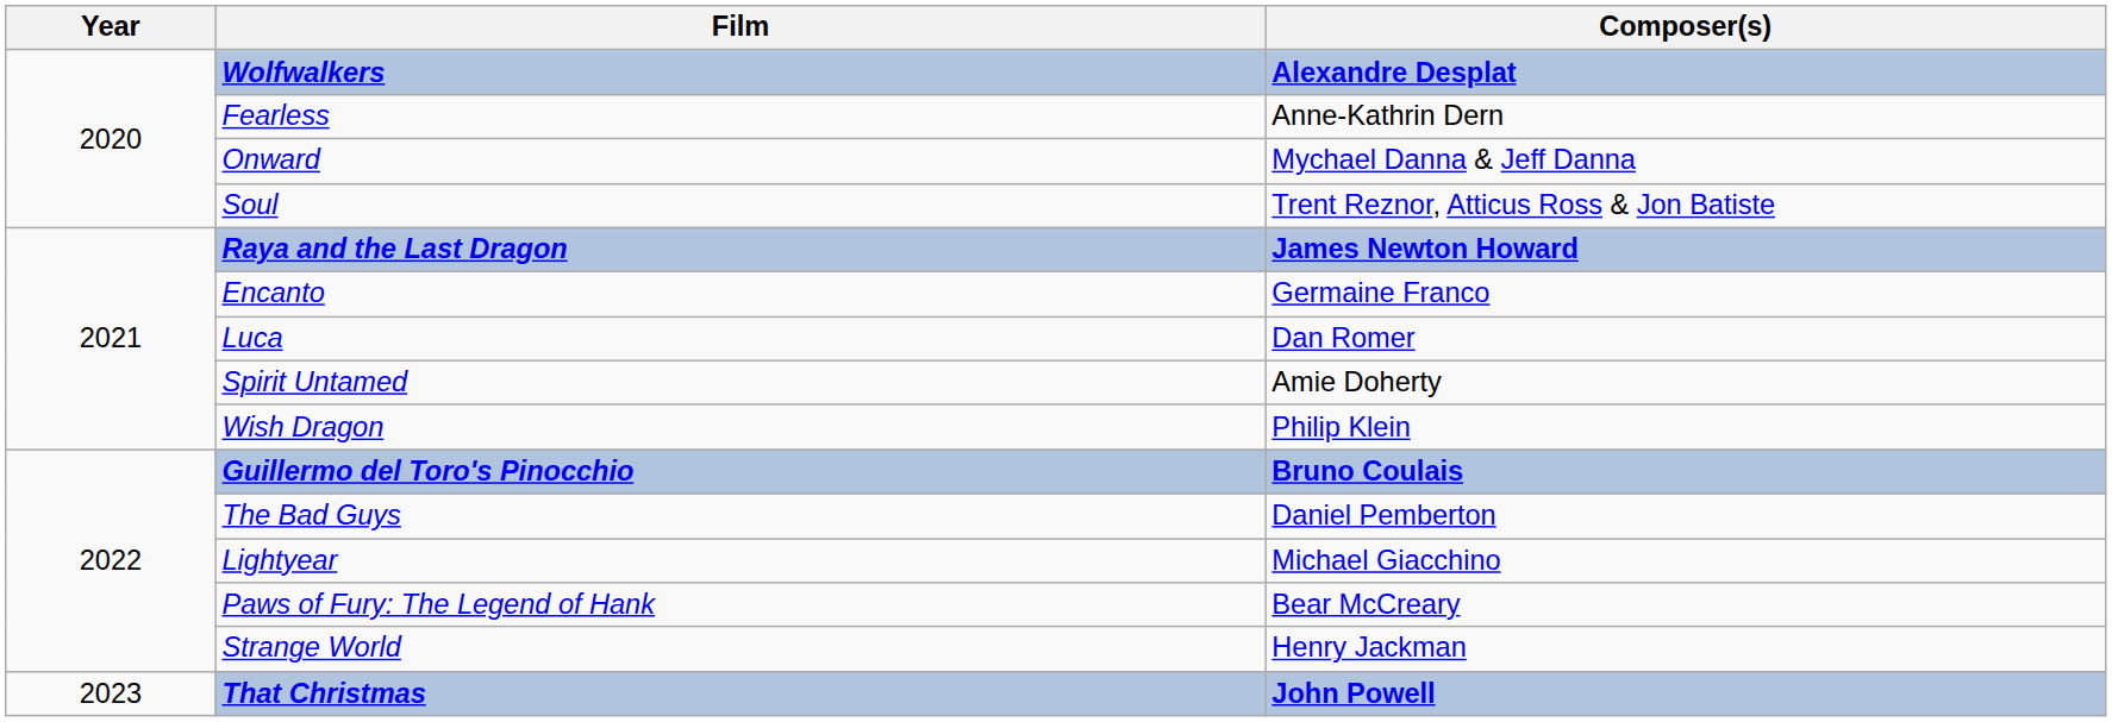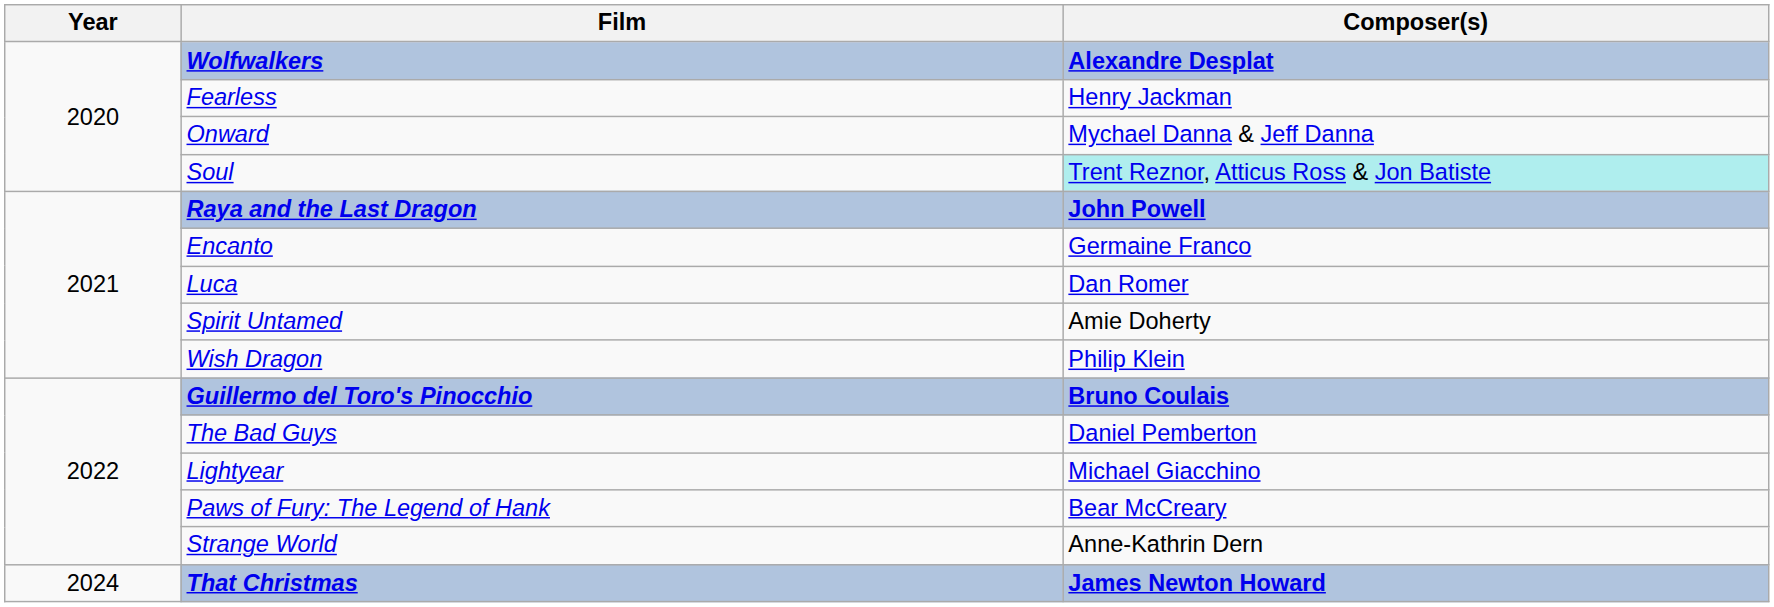 <table class="wikitable" width="95%" cellpadding="5">
 <tr>
 <th width="10%">Year</th>
 <th width="50%">Film</th>
 <th width="40%">Composer(s)</th>
 </tr>
 <tr>
 <td rowspan="4" style="text-align:center;">2020<br></td>
 <td style="background:#B0C4DE;"><strong><em><a href='#'>Wolfwalkers</a></em></strong></td>
 <td style="background:#B0C4DE;"><strong><a href='#'>Alexandre Desplat</a></strong></td>
 </tr>
 <tr>
 <td><em><a href='#'>Fearless</a></em></td>
-<td>Anne-Kathrin Dern</td>
+<td><a href='#'>Henry Jackman</a></td>
 </tr>
 <tr>
 <td><em><a href='#'>Onward</a></em></td>
 <td><a href='#'>Mychael Danna</a> & <a href='#'>Jeff Danna</a></td>
 </tr>
 <tr>
 <td><em><a href='#'>Soul</a></em></td>
-<td><a href='#'>Trent Reznor</a>, <a href='#'>Atticus Ross</a> & <a href='#'>Jon Batiste</a></td>
+<td style="background: paleturquoise;"><a href='#'>Trent Reznor</a>, <a href='#'>Atticus Ross</a> & <a href='#'>Jon Batiste</a></td>
 </tr>
 <tr>
 <td rowspan="5" style="text-align:center;">2021<br></td>
 <td style="background:#B0C4DE;"><strong><em><a href='#'>Raya and the Last Dragon</a></em></strong></td>
-<td style="background:#B0C4DE;"><strong><a href='#'>James Newton Howard</a></strong></td>
+<td style="background:#B0C4DE;"><strong><a href='#'>John Powell</a></strong></td>
 </tr>
 <tr>
 <td><em><a href='#'>Encanto</a></em></td>
 <td><a href='#'>Germaine Franco</a></td>
 </tr>
 <tr>
 <td><em><a href='#'>Luca</a></em></td>
 <td><a href='#'>Dan Romer</a></td>
 </tr>
 <tr>
 <td><em><a href='#'>Spirit Untamed</a></em></td>
 <td>Amie Doherty</td>
 </tr>
 <tr>
 <td><em><a href='#'>Wish Dragon</a></em></td>
 <td><a href='#'>Philip Klein</a></td>
 </tr>
 <tr>
 <td rowspan="5" style="text-align:center;">2022<br></td>
 <td style="background:#B0C4DE;"><strong><em><a href='#'>Guillermo del Toro's Pinocchio</a></em></strong></td>
 <td style="background:#B0C4DE;"><strong><a href='#'>Bruno Coulais</a></strong></td>
 </tr>
 <tr>
 <td><em><a href='#'>The Bad Guys</a></em></td>
 <td><a href='#'>Daniel Pemberton</a></td>
 </tr>
 <tr>
 <td><em><a href='#'>Lightyear</a></em></td>
 <td><a href='#'>Michael Giacchino</a></td>
 </tr>
 <tr>
 <td><em><a href='#'>Paws of Fury: The Legend of Hank</a></em></td>
 <td><a href='#'>Bear McCreary</a></td>
 </tr>
 <tr>
 <td><em><a href='#'>Strange World</a></em></td>
-<td><a href='#'>Henry Jackman</a></td>
+<td>Anne-Kathrin Dern</td>
 </tr>
 <tr>
-<td rowspan="1" style="text-align:center;">2023</td>
+<td rowspan="1" style="text-align:center;">2024</td>
 <td style="background:#B0C4DE;"><strong><em><a href='#'>That Christmas</a></em></strong></td>
-<td style="background:#B0C4DE;"><strong><a href='#'>John Powell</a></strong></td>
+<td style="background:#B0C4DE;"><strong><a href='#'>James Newton Howard</a></strong></td>
 </tr>
 </table>
